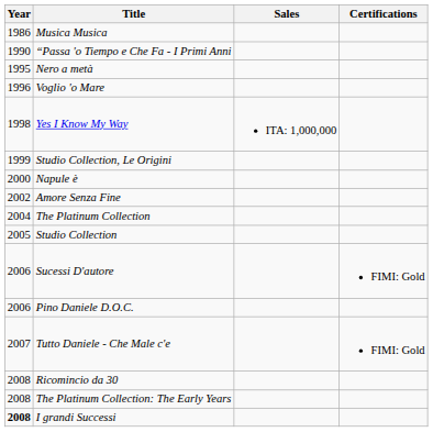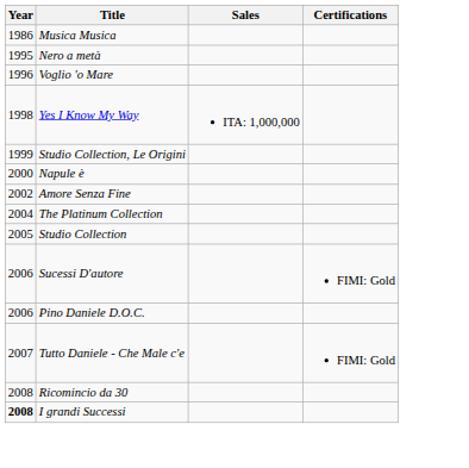 <table class="wikitable">
 <tr>
 <th>Year</th>
 <th>Title</th>
 <th>Sales</th>
 <th>Certifications</th>
 </tr>
 <tr>
 <td>1986</td>
 <td><em>Musica Musica</em></td>
-<td></td>
-<td></td>
-</tr>
-<tr>
-<td>1990</td>
-<td><em>“Passa 'o Tiempo e Che Fa - I Primi Anni</em></td>
 <td></td>
 <td></td>
 </tr>
 <tr>
 <td>1995</td>
 <td><em>Nero a metà</em></td>
 <td></td>
 <td></td>
 </tr>
 <tr>
 <td>1996</td>
 <td><em>Voglio 'o Mare</em></td>
 <td></td>
 <td></td>
 </tr>
 <tr>
 <td>1998</td>
 <td><em><a href='#'>Yes I Know My Way</a></em></td>
 <td><br><ul><li>ITA: 1,000,000</li></ul></td>
 <td></td>
 </tr>
 <tr>
 <td>1999</td>
 <td><em>Studio Collection, Le Origini</em></td>
 <td></td>
 <td></td>
 </tr>
 <tr>
 <td>2000</td>
 <td><em>Napule è</em></td>
 <td></td>
 <td></td>
 </tr>
 <tr>
 <td>2002</td>
 <td><em>Amore Senza Fine</em></td>
 <td></td>
 <td></td>
 </tr>
 <tr>
 <td>2004</td>
 <td><em>The Platinum Collection</em></td>
 <td></td>
 <td></td>
 </tr>
 <tr>
 <td>2005</td>
 <td><em>Studio Collection</em></td>
 <td></td>
 <td></td>
 </tr>
 <tr>
 <td>2006</td>
 <td><em>Sucessi D'autore</em></td>
 <td></td>
 <td><br><ul><li>FIMI: Gold</li></ul></td>
 </tr>
 <tr>
 <td>2006</td>
 <td><em>Pino Daniele D.O.C.</em></td>
 <td></td>
 <td></td>
 </tr>
 <tr>
 <td>2007</td>
 <td><em>Tutto Daniele - Che Male c'e</em></td>
 <td></td>
 <td><br><ul><li>FIMI: Gold</li></ul></td>
 </tr>
 <tr>
 <td>2008</td>
 <td><em>Ricomincio da 30</em></td>
 <td></td>
 <td></td>
 </tr>
 <tr>
-<td>2008</td>
-<td><em>The Platinum Collection: The Early Years</em></td>
-<td></td>
-<td></td>
-</tr>
-<tr>
 <td><strong>2008</strong></td>
 <td><em>I grandi Successi</em></td>
 <td></td>
 <td></td>
 </tr>
 </table>
